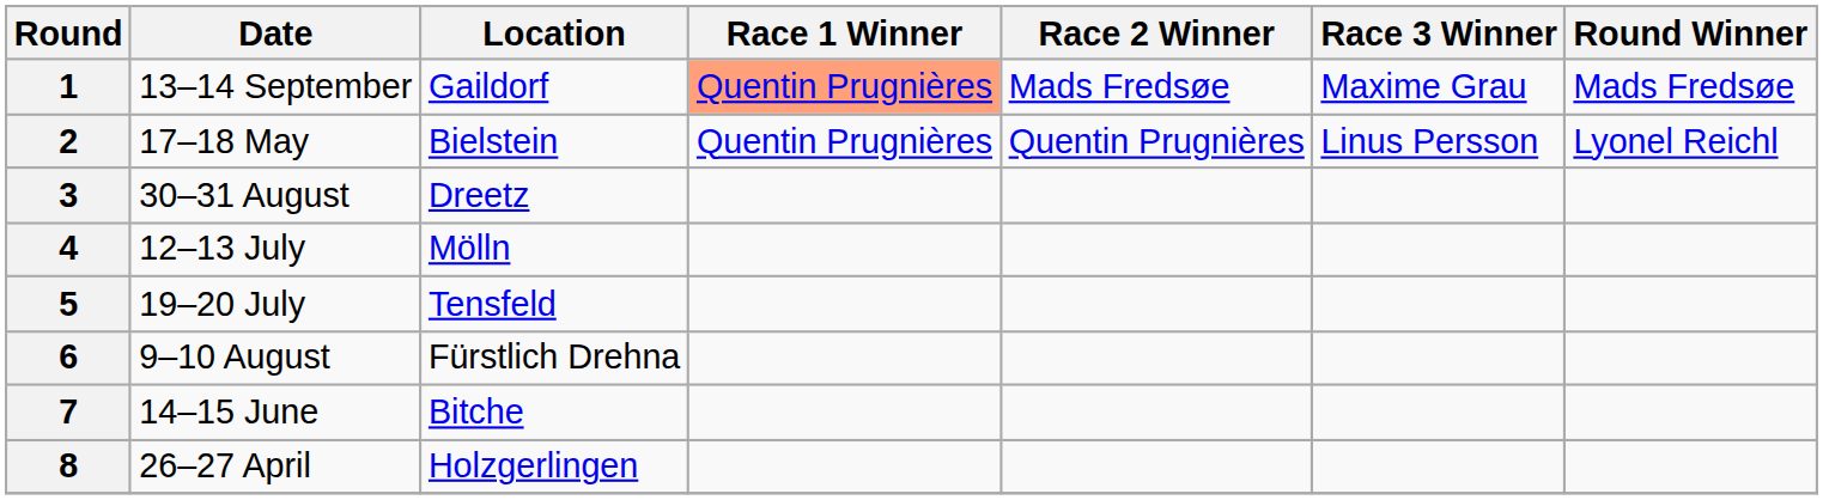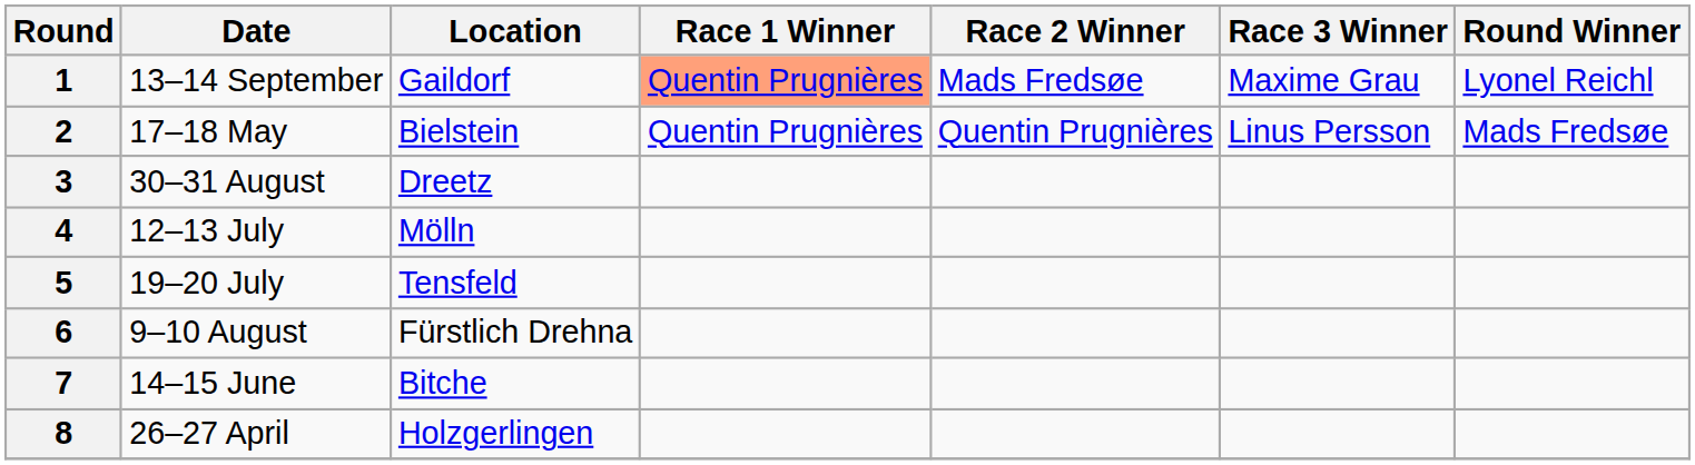 <table class="wikitable" style="font-size: 85%;">
 <tr>
 <th>Round</th>
 <th>Date</th>
 <th>Location</th>
 <th>Race 1 Winner</th>
 <th>Race 2 Winner</th>
 <th>Race 3 Winner</th>
 <th>Round Winner</th>
 </tr>
 <tr>
 <th>1</th>
 <td>13–14 September</td>
 <td> <a href='#'>Gaildorf</a></td>
 <td style="background: lightsalmon;"> <a href='#'>Quentin Prugnières</a></td>
 <td> <a href='#'>Mads Fredsøe</a></td>
 <td> <a href='#'>Maxime Grau</a></td>
-<td> <a href='#'>Mads Fredsøe</a></td>
+<td> <a href='#'>Lyonel Reichl</a></td>
 </tr>
 <tr>
 <th>2</th>
 <td>17–18 May</td>
 <td> <a href='#'>Bielstein</a></td>
 <td> <a href='#'>Quentin Prugnières</a></td>
 <td> <a href='#'>Quentin Prugnières</a></td>
 <td> <a href='#'>Linus Persson</a></td>
-<td> <a href='#'>Lyonel Reichl</a></td>
+<td> <a href='#'>Mads Fredsøe</a></td>
 </tr>
 <tr>
 <th>3</th>
 <td>30–31 August</td>
 <td> <a href='#'>Dreetz</a></td>
 <td></td>
 <td></td>
 <td></td>
 <td></td>
 </tr>
 <tr>
 <th>4</th>
 <td>12–13 July</td>
 <td> <a href='#'>Mölln</a></td>
 <td></td>
 <td></td>
 <td></td>
 <td></td>
 </tr>
 <tr>
 <th>5</th>
 <td>19–20 July</td>
 <td> <a href='#'>Tensfeld</a></td>
 <td></td>
 <td></td>
 <td></td>
 <td></td>
 </tr>
 <tr>
 <th>6</th>
 <td>9–10 August</td>
 <td> Fürstlich Drehna</td>
 <td></td>
 <td></td>
 <td></td>
 <td></td>
 </tr>
 <tr>
 <th>7</th>
 <td>14–15 June</td>
 <td> <a href='#'>Bitche</a></td>
 <td></td>
 <td></td>
 <td></td>
 <td></td>
 </tr>
 <tr>
 <th>8</th>
 <td>26–27 April</td>
 <td> <a href='#'>Holzgerlingen</a></td>
 <td></td>
 <td></td>
 <td></td>
 <td></td>
 </tr>
 <tr>
 </tr>
 </table>
